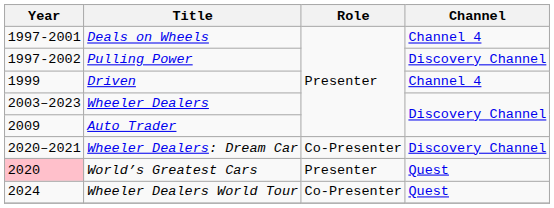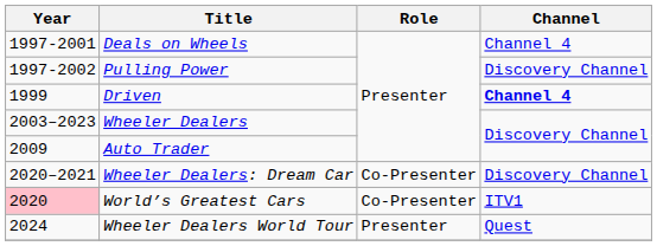 <table class="wikitable">
 <tr>
 <th>Year</th>
 <th>Title</th>
 <th>Role</th>
 <th>Channel</th>
 </tr>
 <tr>
 <td>1997-2001</td>
 <td><em><a href='#'>Deals on Wheels</a></em></td>
 <td rowspan="5">Presenter</td>
 <td><a href='#'>Channel 4</a></td>
 </tr>
 <tr>
 <td>1997-2002</td>
 <td><em><a href='#'>Pulling Power</a></em></td>
 <td><a href='#'>Discovery Channel</a></td>
 </tr>
 <tr>
 <td>1999</td>
 <td><a href='#'><em>Driven</em></a></td>
-<td><a href='#'>Channel 4</a></td>
+<td><strong><a href='#'>Channel 4</a></strong></td>
 </tr>
 <tr>
 <td>2003–2023</td>
 <td><em><a href='#'>Wheeler Dealers</a></em></td>
 <td rowspan="2"><a href='#'>Discovery Channel</a></td>
 </tr>
 <tr>
 <td>2009</td>
 <td><a href='#'><em>Auto Trader</em></a></td>
 </tr>
 <tr>
 <td>2020–2021</td>
 <td><em><a href='#'>Wheeler Dealers</a>: Dream Car</em></td>
 <td>Co-Presenter</td>
 <td><a href='#'>Discovery Channel</a></td>
 </tr>
 <tr>
 <td style="background: pink;">2020</td>
 <td><em>World’s Greatest Cars</em></td>
-<td>Presenter</td>
-<td><a href='#'>Quest</a></td>
+<td>Co-Presenter</td>
+<td><a href='#'>ITV1</a></td>
 </tr>
 <tr>
 <td>2024</td>
 <td><em>Wheeler Dealers World Tour</em></td>
-<td>Co-Presenter</td>
+<td>Presenter</td>
 <td><a href='#'>Quest</a></td>
 </tr>
 <tr>
 </tr>
 </table>
